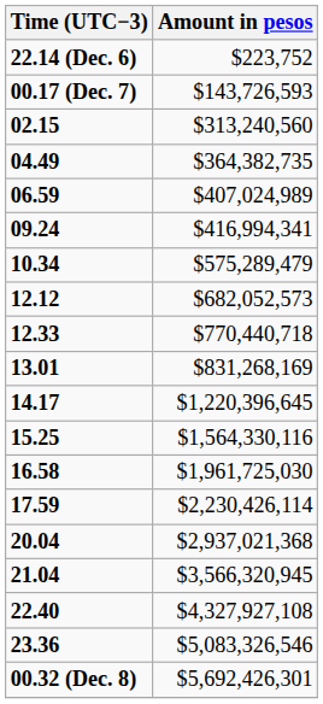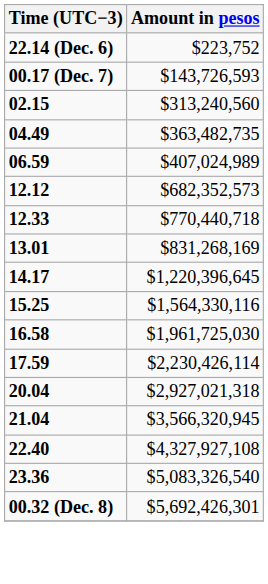 <table class="wikitable">
 <tr>
 <th>Time (UTC−3)</th>
 <th>Amount in <a href='#'>pesos</a></th>
 </tr>
 <tr align=right>
 <td align=left><strong>22.14 (Dec. 6)</strong></td>
 <td>$223,752</td>
 </tr>
 <tr align=right>
 <td align=left><strong>00.17 (Dec. 7)</strong></td>
 <td>$143,726,593</td>
 </tr>
 <tr align=right>
 <td align=left><strong>02.15</strong></td>
 <td>$313,240,560</td>
 </tr>
 <tr align=right>
 <td align=left><strong>04.49</strong></td>
-<td>$364,382,735</td>
+<td>$363,482,735</td>
 </tr>
 <tr align=right>
 <td align=left><strong>06.59</strong></td>
 <td>$407,024,989</td>
 </tr>
 <tr align=right>
-<td align=left><strong>09.24</strong></td>
-<td>$416,994,341</td>
-</tr>
-<tr align=right>
-<td align=left><strong>10.34</strong></td>
-<td>$575,289,479</td>
-</tr>
-<tr align=right>
 <td align=left><strong>12.12</strong></td>
-<td>$682,052,573</td>
+<td>$682,352,573</td>
 </tr>
 <tr align=right>
 <td align=left><strong>12.33</strong></td>
 <td>$770,440,718</td>
 </tr>
 <tr align=right>
 <td align=left><strong>13.01</strong></td>
 <td>$831,268,169</td>
 </tr>
 <tr align=right>
 <td align=left><strong>14.17</strong></td>
 <td>$1,220,396,645</td>
 </tr>
 <tr align=right>
 <td align=left><strong>15.25</strong></td>
 <td>$1,564,330,116</td>
 </tr>
 <tr align=right>
 <td align=left><strong>16.58</strong></td>
 <td>$1,961,725,030</td>
 </tr>
 <tr align=right>
 <td align=left><strong>17.59</strong></td>
 <td>$2,230,426,114</td>
 </tr>
 <tr align=right>
 <td align=left><strong>20.04</strong></td>
-<td>$2,937,021,368</td>
+<td>$2,927,021,318</td>
 </tr>
 <tr align=right>
 <td align=left><strong>21.04</strong></td>
 <td>$3,566,320,945</td>
 </tr>
 <tr align=right>
 <td align=left><strong>22.40</strong></td>
 <td>$4,327,927,108</td>
 </tr>
 <tr align=right>
 <td align=left><strong>23.36</strong></td>
-<td>$5,083,326,546</td>
+<td>$5,083,326,540</td>
 </tr>
 <tr align=right>
 <td align=left><strong>00.32 (Dec. 8)</strong></td>
 <td>$5,692,426,301</td>
 </tr>
 <tr>
 </tr>
 </table>
